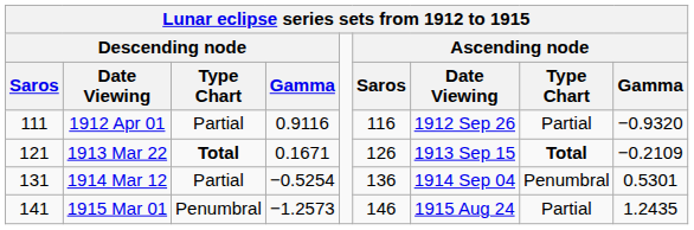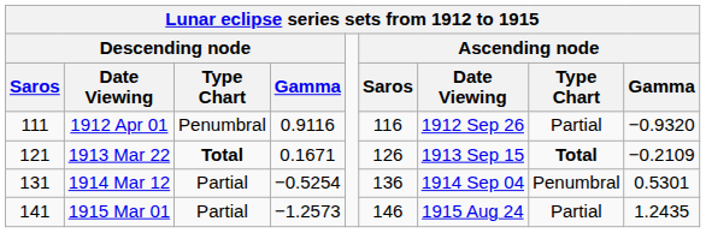 <table class="wikitable mw-collapsible mw-collapsed">
 <tr>
 <th class="nowrap" colspan="9"><a href='#'>Lunar eclipse</a> series sets from 1912 to 1915</th>
 </tr>
 <tr>
 <th scope="col" colspan="4">Descending node</th>
 <td rowspan="11"> </td>
 <th scope="col" colspan="4">Ascending node</th>
 </tr>
 <tr style="text-align: center;">
 <th scope="col"><a href='#'>Saros</a></th>
 <th scope="col">Date<br>Viewing</th>
 <th scope="col">Type<br>Chart</th>
 <th scope="col"><a href='#'>Gamma</a></th>
 <th scope="col">Saros</th>
 <th scope="col">Date<br>Viewing</th>
 <th scope="col">Type<br>Chart</th>
 <th scope="col">Gamma</th>
 </tr>
 <tr style="text-align: center;">
 <td>111</td>
 <td><a href='#'>1912 Apr 01</a><br></td>
-<td style="text-align:center;">Partial<br></td>
+<td style="text-align:center;">Penumbral<br></td>
 <td>0.9116</td>
 <td>116</td>
 <td><a href='#'>1912 Sep 26</a><br></td>
 <td style="text-align:center;">Partial<br></td>
 <td>−0.9320</td>
 </tr>
 <tr style="text-align: center;">
 <td>121</td>
 <td><a href='#'>1913 Mar 22</a><br></td>
 <td style="text-align:center;"><strong>Total</strong><br></td>
 <td>0.1671</td>
 <td>126</td>
 <td><a href='#'>1913 Sep 15</a><br></td>
 <td style="text-align:center;"><strong>Total</strong><br></td>
 <td>−0.2109</td>
 </tr>
 <tr style="text-align: center;">
 <td>131</td>
 <td><a href='#'>1914 Mar 12</a><br></td>
 <td style="text-align:center;">Partial<br></td>
 <td>−0.5254</td>
 <td>136</td>
 <td><a href='#'>1914 Sep 04</a><br></td>
 <td style="text-align:center;">Penumbral<br></td>
 <td>0.5301</td>
 </tr>
 <tr style="text-align: center;">
 <td>141</td>
 <td><a href='#'>1915 Mar 01</a><br></td>
-<td style="text-align:center;">Penumbral<br></td>
+<td style="text-align:center;">Partial<br></td>
 <td>−1.2573</td>
 <td>146</td>
 <td><a href='#'>1915 Aug 24</a><br></td>
 <td style="text-align:center;">Partial<br></td>
 <td>1.2435</td>
 </tr>
 </table>
